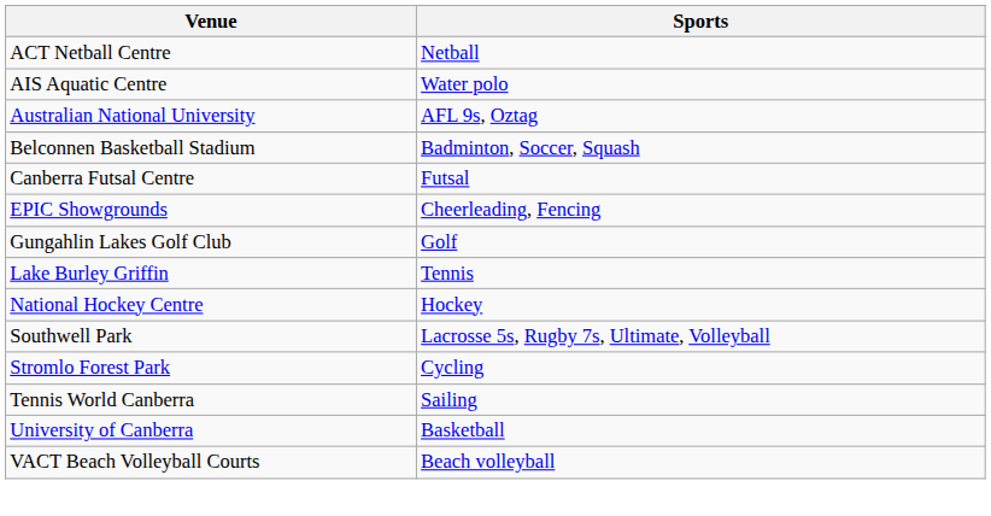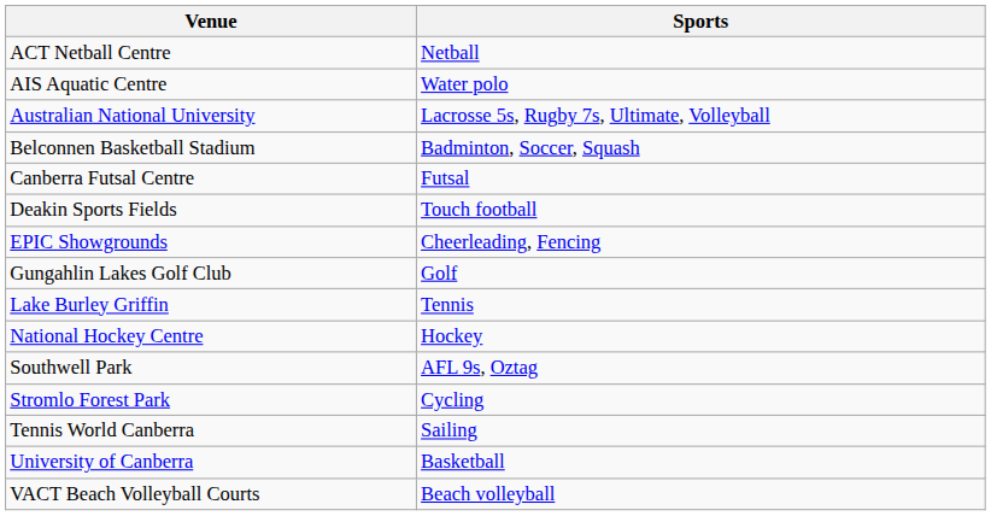 <table class="wikitable sortable" style="width:790px;">
 <tr>
 <th rowspan="1">Venue</th>
 <th colspan="1" class="unsortable">Sports</th>
 </tr>
 <tr>
 <td>ACT Netball Centre</td>
 <td><a href='#'>Netball</a></td>
 </tr>
 <tr>
 <td>AIS Aquatic Centre</td>
 <td><a href='#'>Water polo</a></td>
 </tr>
 <tr>
 <td><a href='#'>Australian National University</a></td>
-<td><a href='#'>AFL 9s</a>, <a href='#'>Oztag</a></td>
+<td><a href='#'>Lacrosse 5s</a>, <a href='#'>Rugby 7s</a>, <a href='#'>Ultimate</a>, <a href='#'>Volleyball</a></td>
 </tr>
 <tr>
 <td>Belconnen Basketball Stadium</td>
 <td><a href='#'>Badminton</a>, <a href='#'>Soccer</a>, <a href='#'>Squash</a></td>
 </tr>
 <tr>
 <td>Canberra Futsal Centre</td>
 <td><a href='#'>Futsal</a></td>
+</tr>
+<tr>
+<td>Deakin Sports Fields</td>
+<td><a href='#'>Touch football</a></td>
 </tr>
 <tr>
 <td><a href='#'>EPIC Showgrounds</a></td>
 <td><a href='#'>Cheerleading</a>, <a href='#'>Fencing</a></td>
 </tr>
 <tr>
 <td>Gungahlin Lakes Golf Club</td>
 <td><a href='#'>Golf</a></td>
 </tr>
 <tr>
 <td><a href='#'>Lake Burley Griffin</a></td>
 <td><a href='#'>Tennis</a></td>
 </tr>
 <tr>
 <td><a href='#'>National Hockey Centre</a></td>
 <td><a href='#'>Hockey</a></td>
 </tr>
 <tr>
 <td>Southwell Park</td>
-<td><a href='#'>Lacrosse 5s</a>, <a href='#'>Rugby 7s</a>, <a href='#'>Ultimate</a>, <a href='#'>Volleyball</a></td>
+<td><a href='#'>AFL 9s</a>, <a href='#'>Oztag</a></td>
 </tr>
 <tr>
 <td><a href='#'>Stromlo Forest Park</a></td>
 <td><a href='#'>Cycling</a></td>
 </tr>
 <tr>
 <td>Tennis World Canberra</td>
 <td><a href='#'>Sailing</a></td>
 </tr>
 <tr>
 <td><a href='#'>University of Canberra</a></td>
 <td><a href='#'>Basketball</a></td>
 </tr>
 <tr>
 <td>VACT Beach Volleyball Courts</td>
 <td><a href='#'>Beach volleyball</a></td>
 </tr>
 </table>
